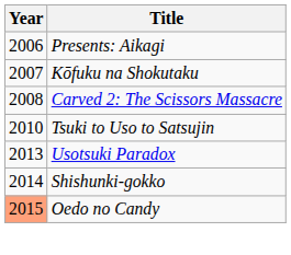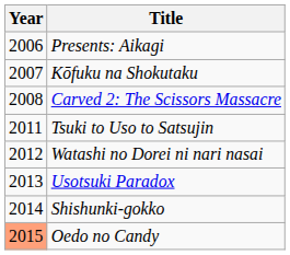 <table class="wikitable">
 <tr>
 <th>Year</th>
 <th>Title</th>
 </tr>
 <tr>
 <td>2006</td>
 <td><em>Presents: Aikagi</em></td>
 </tr>
 <tr>
 <td>2007</td>
 <td><em>Kōfuku na Shokutaku</em></td>
 </tr>
 <tr>
 <td>2008</td>
 <td><em><a href='#'>Carved 2: The Scissors Massacre</a></em></td>
 </tr>
 <tr>
-<td>2010</td>
+<td>2011</td>
 <td><em>Tsuki to Uso to Satsujin</em></td>
+</tr>
+<tr>
+<td>2012</td>
+<td><em>Watashi no Dorei ni nari nasai</em></td>
 </tr>
 <tr>
 <td>2013</td>
 <td><em><a href='#'>Usotsuki Paradox</a></em></td>
 </tr>
 <tr>
 <td>2014</td>
 <td><em>Shishunki-gokko</em></td>
 </tr>
 <tr>
 <td style="background: lightsalmon;">2015</td>
 <td><em>Oedo no Candy</em></td>
 </tr>
 </table>
